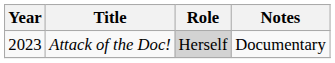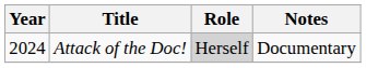 <table class="wikitable sortable">
 <tr>
 <th>Year</th>
 <th>Title</th>
 <th>Role</th>
 <th class="unsortable">Notes</th>
 </tr>
 <tr>
-<td>2023</td>
+<td>2024</td>
 <td><em>Attack of the Doc!</em></td>
 <td style="background: lightgrey;">Herself</td>
 <td>Documentary</td>
 </tr>
 <tr>
 </tr>
 </table>
